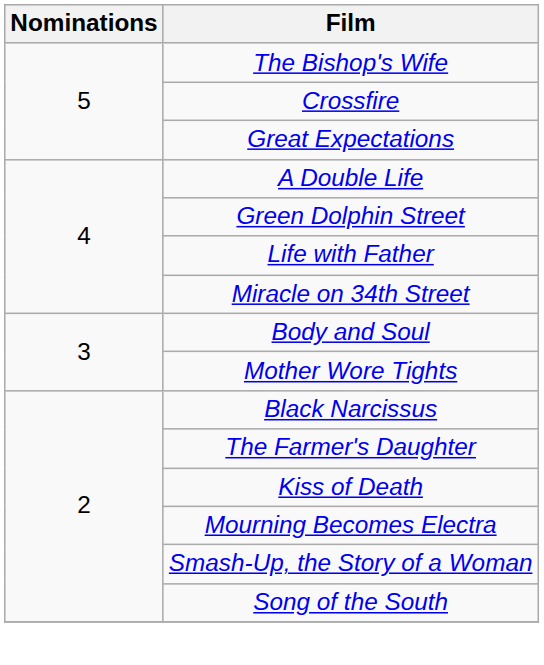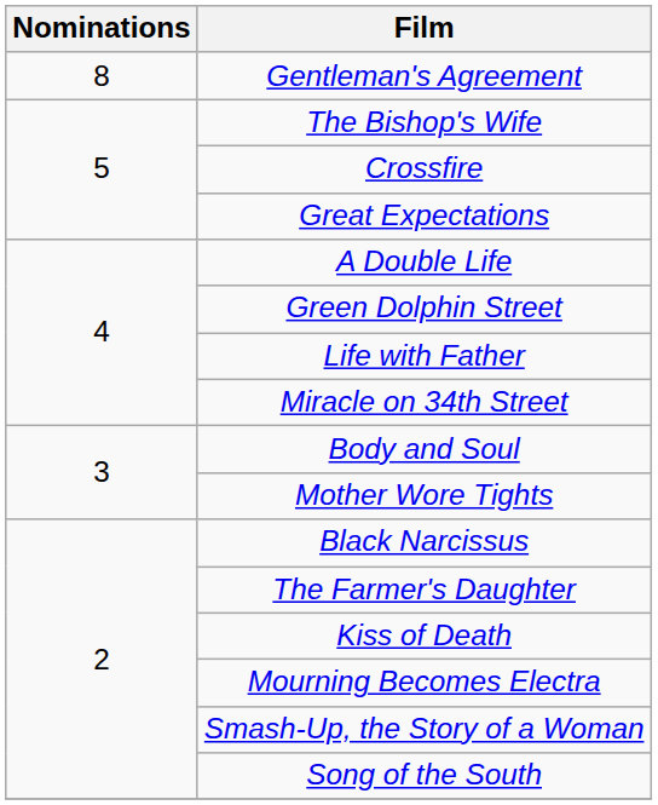 <table class="wikitable" rowspan="2" style="text-align:center;">
 <tr>
 <th scope="col" style="width:55px;">Nominations</th>
 <th scope="col" style="text-align:center;">Film</th>
+</tr>
+<tr>
+<td rowspan="1" style="text-align:center">8</td>
+<td><em><a href='#'>Gentleman's Agreement</a></em></td>
 </tr>
 <tr>
 <td rowspan="3" style="text-align:center">5</td>
 <td><em><a href='#'>The Bishop's Wife</a></em></td>
 </tr>
 <tr>
 <td><em><a href='#'>Crossfire</a></em></td>
 </tr>
 <tr>
 <td><em><a href='#'>Great Expectations</a></em></td>
 </tr>
 <tr>
 <td rowspan="4" style="text-align:center">4</td>
 <td><em><a href='#'>A Double Life</a></em></td>
 </tr>
 <tr>
 <td><em><a href='#'>Green Dolphin Street</a></em></td>
 </tr>
 <tr>
 <td><em><a href='#'>Life with Father</a></em></td>
 </tr>
 <tr>
 <td><em><a href='#'>Miracle on 34th Street</a></em></td>
 </tr>
 <tr>
 <td rowspan="2" style="text-align:center">3</td>
 <td><em><a href='#'>Body and Soul</a></em></td>
 </tr>
 <tr>
 <td><em><a href='#'>Mother Wore Tights</a></em></td>
 </tr>
 <tr>
 <td rowspan="6" style="text-align:center">2</td>
 <td><em><a href='#'>Black Narcissus</a></em></td>
 </tr>
 <tr>
 <td><em><a href='#'>The Farmer's Daughter</a></em></td>
 </tr>
 <tr>
 <td><em><a href='#'>Kiss of Death</a></em></td>
 </tr>
 <tr>
 <td><em><a href='#'>Mourning Becomes Electra</a></em></td>
 </tr>
 <tr>
 <td><em><a href='#'>Smash-Up, the Story of a Woman</a></em></td>
 </tr>
 <tr>
 <td><em><a href='#'>Song of the South</a></em></td>
 </tr>
 <tr>
 </tr>
 </table>
